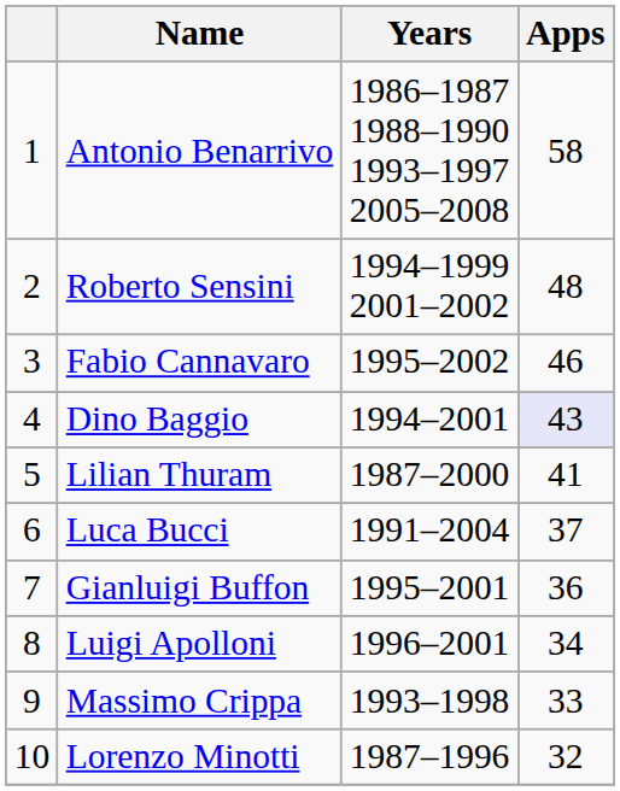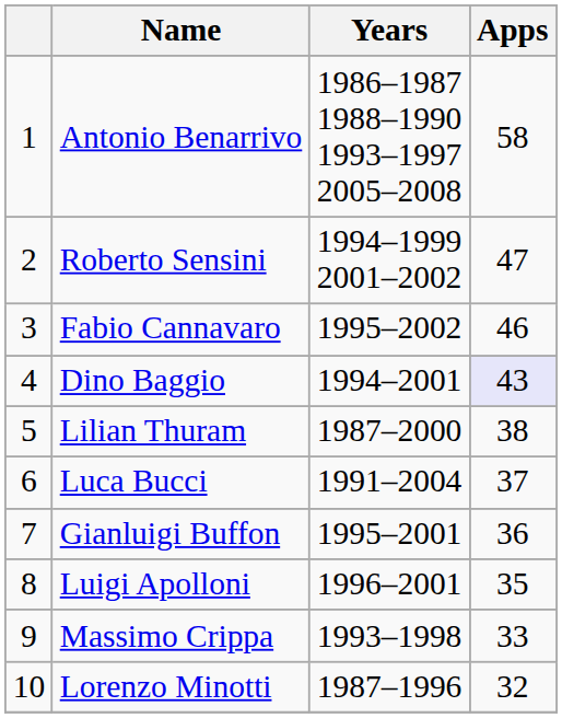 <table class="wikitable sortable" style="text-align: center">
 <tr>
 <th></th>
 <th>Name</th>
 <th>Years</th>
 <th>Apps</th>
 </tr>
 <tr>
 <td>1</td>
 <td align="left"> <a href='#'>Antonio Benarrivo</a></td>
 <td>1986–1987<br>1988–1990<br>1993–1997<br>2005–2008</td>
 <td>58</td>
 </tr>
 <tr>
 <td>2</td>
 <td align="left"> <a href='#'>Roberto Sensini</a></td>
 <td>1994–1999<br>2001–2002</td>
-<td>48</td>
+<td>47</td>
 </tr>
 <tr>
 <td>3</td>
 <td align="left"> <a href='#'>Fabio Cannavaro</a></td>
 <td>1995–2002</td>
 <td>46</td>
 </tr>
 <tr>
 <td>4</td>
 <td align="left"> <a href='#'>Dino Baggio</a></td>
 <td>1994–2001</td>
 <td style="background: lavender;">43</td>
 </tr>
 <tr>
 <td>5</td>
 <td align="left"> <a href='#'>Lilian Thuram</a></td>
 <td>1987–2000</td>
-<td>41</td>
+<td>38</td>
 </tr>
 <tr>
 <td>6</td>
 <td align="left"> <a href='#'>Luca Bucci</a></td>
 <td>1991–2004</td>
 <td>37</td>
 </tr>
 <tr>
 <td>7</td>
 <td align="left"> <a href='#'>Gianluigi Buffon</a></td>
 <td>1995–2001</td>
 <td>36</td>
 </tr>
 <tr>
 <td>8</td>
 <td align="left"> <a href='#'>Luigi Apolloni</a></td>
 <td>1996–2001</td>
-<td>34</td>
+<td>35</td>
 </tr>
 <tr>
 <td>9</td>
 <td align="left"> <a href='#'>Massimo Crippa</a></td>
 <td>1993–1998</td>
 <td>33</td>
 </tr>
 <tr>
 <td>10</td>
 <td align="left"> <a href='#'>Lorenzo Minotti</a></td>
 <td>1987–1996</td>
 <td>32</td>
 </tr>
 <tr>
 </tr>
 </table>
